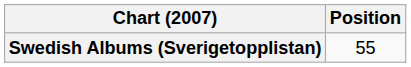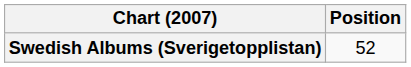 <table class="wikitable plainrowheaders" style="text-align:center">
 <tr>
 <th scope="col">Chart (2007)</th>
 <th scope="col">Position</th>
 </tr>
 <tr>
 <th scope="row">Swedish Albums (Sverigetopplistan)</th>
-<td>55</td>
+<td>52</td>
 </tr>
 </table>
